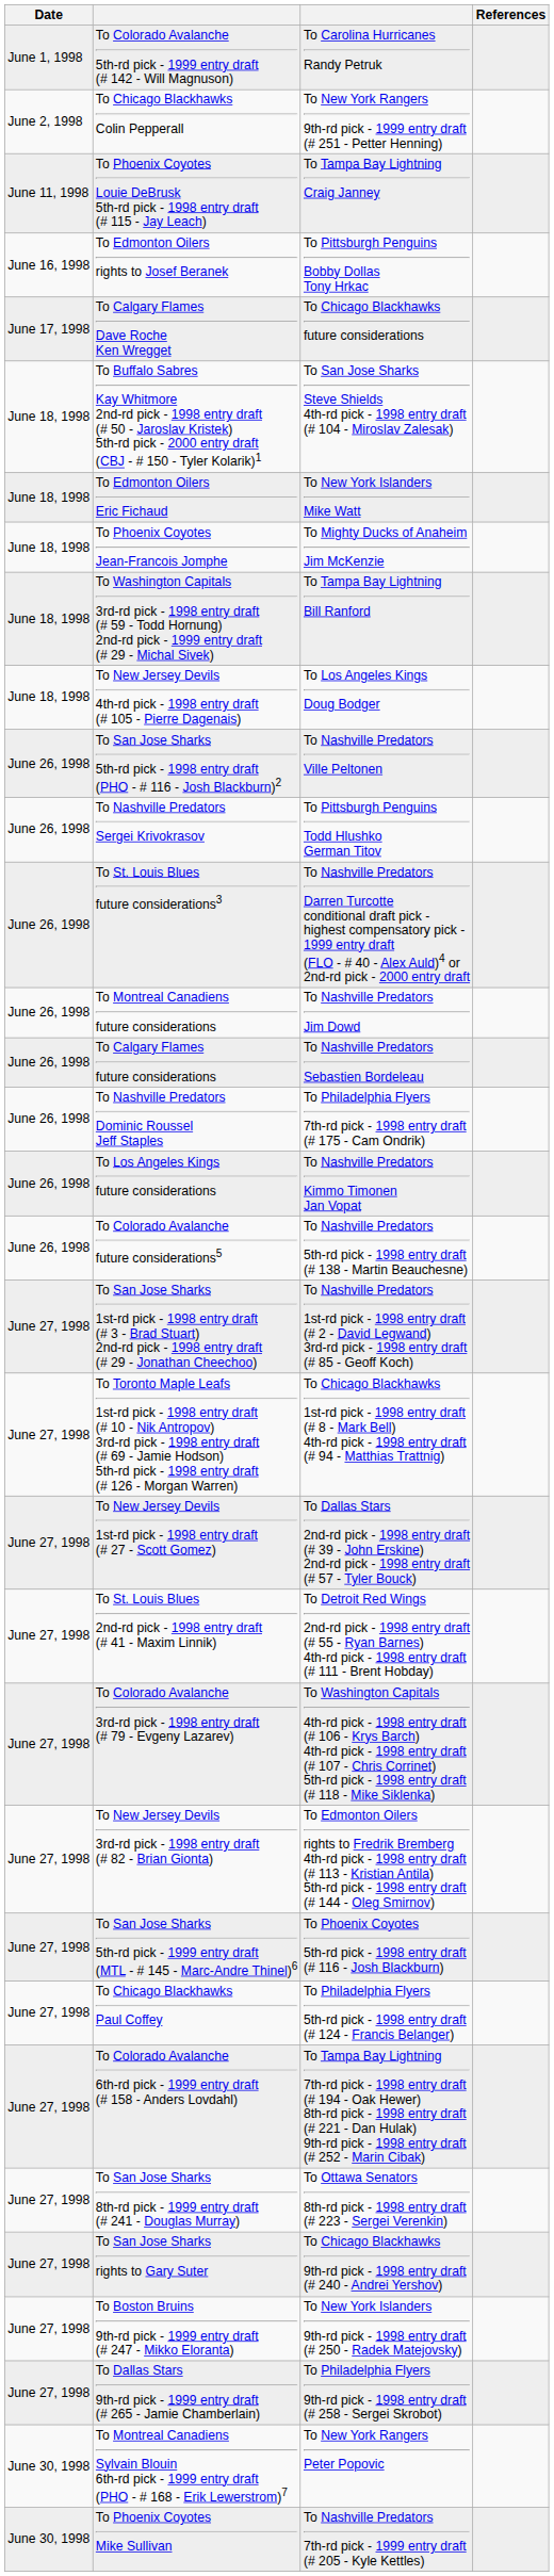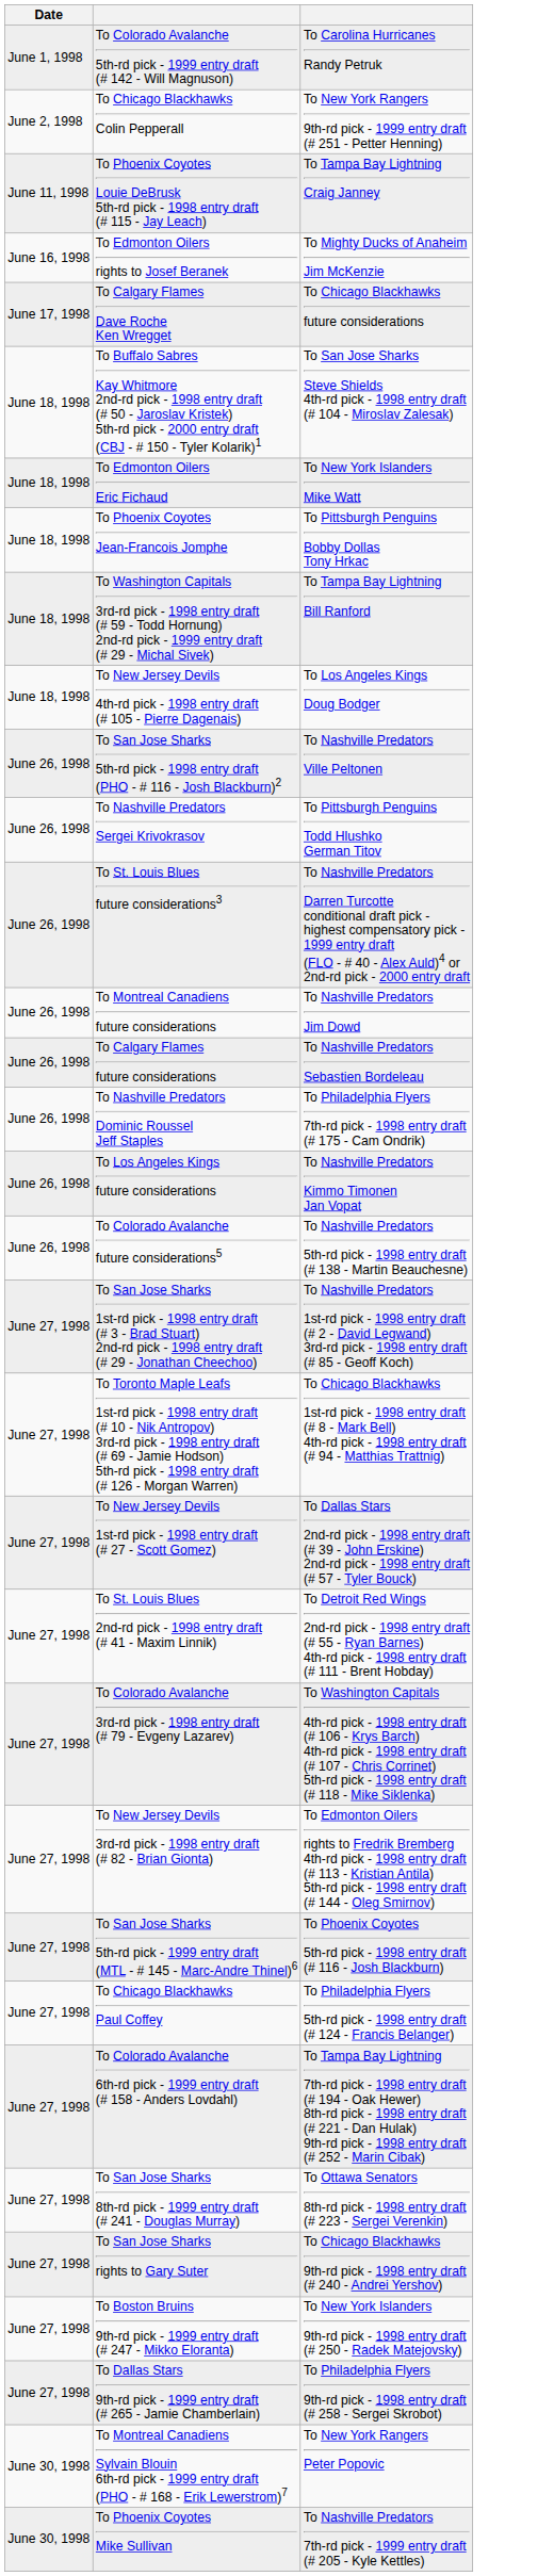 <table class="wikitable">
 <tr>
 <th>Date</th>
 <th></th>
 <th></th>
-<th>References</th>
 </tr>
 <tr bgcolor="#eeeeee">
 <td>June 1, 1998</td>
 <td valign="top">To <a href='#'>Colorado Avalanche</a><hr>5th-rd pick - <a href='#'>1999 entry draft</a><br>(# 142 - Will Magnuson)</td>
 <td valign="top">To <a href='#'>Carolina Hurricanes</a><hr>Randy Petruk</td>
-<td></td>
 </tr>
 <tr>
 <td>June 2, 1998</td>
 <td valign="top">To <a href='#'>Chicago Blackhawks</a><hr>Colin Pepperall</td>
 <td valign="top">To <a href='#'>New York Rangers</a><hr>9th-rd pick - <a href='#'>1999 entry draft</a><br>(# 251 - Petter Henning)</td>
-<td></td>
 </tr>
 <tr bgcolor="#eeeeee">
 <td>June 11, 1998</td>
 <td valign="top">To <a href='#'>Phoenix Coyotes</a><hr><a href='#'>Louie DeBrusk</a><br>5th-rd pick - <a href='#'>1998 entry draft</a><br>(# 115 - <a href='#'>Jay Leach</a>)</td>
 <td valign="top">To <a href='#'>Tampa Bay Lightning</a><hr><a href='#'>Craig Janney</a></td>
-<td></td>
 </tr>
 <tr>
 <td>June 16, 1998</td>
 <td valign="top">To <a href='#'>Edmonton Oilers</a><hr>rights to <a href='#'>Josef Beranek</a></td>
-<td valign="top">To <a href='#'>Pittsburgh Penguins</a><hr><a href='#'>Bobby Dollas</a><br><a href='#'>Tony Hrkac</a></td>
-<td></td>
+<td valign="top">To <a href='#'>Mighty Ducks of Anaheim</a><hr><a href='#'>Jim McKenzie</a></td>
 </tr>
 <tr bgcolor="#eeeeee">
 <td>June 17, 1998</td>
 <td valign="top">To <a href='#'>Calgary Flames</a><hr><a href='#'>Dave Roche</a><br><a href='#'>Ken Wregget</a></td>
 <td valign="top">To <a href='#'>Chicago Blackhawks</a><hr>future considerations</td>
-<td></td>
 </tr>
 <tr>
 <td>June 18, 1998</td>
 <td valign="top">To <a href='#'>Buffalo Sabres</a><hr><a href='#'>Kay Whitmore</a><br>2nd-rd pick - <a href='#'>1998 entry draft</a><br>(# 50 - <a href='#'>Jaroslav Kristek</a>)<br>5th-rd pick - <a href='#'>2000 entry draft</a><br>(<a href='#'>CBJ</a> - # 150 - Tyler Kolarik)<sup>1</sup></td>
 <td valign="top">To <a href='#'>San Jose Sharks</a><hr><a href='#'>Steve Shields</a><br>4th-rd pick - <a href='#'>1998 entry draft</a><br>(# 104 - <a href='#'>Miroslav Zalesak</a>)</td>
-<td></td>
 </tr>
 <tr bgcolor="#eeeeee">
 <td>June 18, 1998</td>
 <td valign="top">To <a href='#'>Edmonton Oilers</a><hr><a href='#'>Eric Fichaud</a></td>
 <td valign="top">To <a href='#'>New York Islanders</a><hr><a href='#'>Mike Watt</a></td>
-<td></td>
 </tr>
 <tr>
 <td>June 18, 1998</td>
 <td valign="top">To <a href='#'>Phoenix Coyotes</a><hr><a href='#'>Jean-Francois Jomphe</a></td>
-<td valign="top">To <a href='#'>Mighty Ducks of Anaheim</a><hr><a href='#'>Jim McKenzie</a></td>
-<td></td>
+<td valign="top">To <a href='#'>Pittsburgh Penguins</a><hr><a href='#'>Bobby Dollas</a><br><a href='#'>Tony Hrkac</a></td>
 </tr>
 <tr bgcolor="#eeeeee">
 <td>June 18, 1998</td>
 <td valign="top">To <a href='#'>Washington Capitals</a><hr>3rd-rd pick - <a href='#'>1998 entry draft</a><br>(# 59 - Todd Hornung)<br>2nd-rd pick - <a href='#'>1999 entry draft</a><br>(# 29 - <a href='#'>Michal Sivek</a>)</td>
 <td valign="top">To <a href='#'>Tampa Bay Lightning</a><hr><a href='#'>Bill Ranford</a></td>
-<td></td>
 </tr>
 <tr>
 <td>June 18, 1998</td>
 <td valign="top">To <a href='#'>New Jersey Devils</a><hr>4th-rd pick - <a href='#'>1998 entry draft</a><br>(# 105 - <a href='#'>Pierre Dagenais</a>)</td>
 <td valign="top">To <a href='#'>Los Angeles Kings</a><hr><a href='#'>Doug Bodger</a></td>
-<td></td>
 </tr>
 <tr bgcolor="#eeeeee">
 <td>June 26, 1998</td>
 <td valign="top">To <a href='#'>San Jose Sharks</a><hr>5th-rd pick - <a href='#'>1998 entry draft</a><br>(<a href='#'>PHO</a> - # 116 - <a href='#'>Josh Blackburn</a>)<sup>2</sup></td>
 <td valign="top">To <a href='#'>Nashville Predators</a><hr><a href='#'>Ville Peltonen</a></td>
-<td></td>
 </tr>
 <tr>
 <td>June 26, 1998</td>
 <td valign="top">To <a href='#'>Nashville Predators</a><hr><a href='#'>Sergei Krivokrasov</a></td>
 <td valign="top">To <a href='#'>Pittsburgh Penguins</a><hr><a href='#'>Todd Hlushko</a><br><a href='#'>German Titov</a></td>
-<td></td>
 </tr>
 <tr bgcolor="#eeeeee">
 <td>June 26, 1998</td>
 <td valign="top">To <a href='#'>St. Louis Blues</a><hr>future considerations<sup>3</sup></td>
 <td valign="top">To <a href='#'>Nashville Predators</a><hr><a href='#'>Darren Turcotte</a><br>conditional draft pick - <br>highest compensatory pick -<br><a href='#'>1999 entry draft</a><br>(<a href='#'>FLO</a> - # 40 - <a href='#'>Alex Auld</a>)<sup>4</sup> or<br>2nd-rd pick - <a href='#'>2000 entry draft</a></td>
-<td></td>
 </tr>
 <tr>
 <td>June 26, 1998</td>
 <td valign="top">To <a href='#'>Montreal Canadiens</a><hr>future considerations</td>
 <td valign="top">To <a href='#'>Nashville Predators</a><hr><a href='#'>Jim Dowd</a></td>
-<td></td>
 </tr>
 <tr bgcolor="#eeeeee">
 <td>June 26, 1998</td>
 <td valign="top">To <a href='#'>Calgary Flames</a><hr>future considerations</td>
 <td valign="top">To <a href='#'>Nashville Predators</a><hr><a href='#'>Sebastien Bordeleau</a></td>
-<td></td>
 </tr>
 <tr>
 <td>June 26, 1998</td>
 <td valign="top">To <a href='#'>Nashville Predators</a><hr><a href='#'>Dominic Roussel</a><br><a href='#'>Jeff Staples</a></td>
 <td valign="top">To <a href='#'>Philadelphia Flyers</a><hr>7th-rd pick - <a href='#'>1998 entry draft</a><br>(# 175 - Cam Ondrik)</td>
-<td></td>
 </tr>
 <tr bgcolor="#eeeeee">
 <td>June 26, 1998</td>
 <td valign="top">To <a href='#'>Los Angeles Kings</a><hr>future considerations</td>
 <td valign="top">To <a href='#'>Nashville Predators</a><hr><a href='#'>Kimmo Timonen</a><br><a href='#'>Jan Vopat</a></td>
-<td></td>
 </tr>
 <tr>
 <td>June 26, 1998</td>
 <td valign="top">To <a href='#'>Colorado Avalanche</a><hr>future considerations<sup>5</sup></td>
 <td valign="top">To <a href='#'>Nashville Predators</a><hr>5th-rd pick - <a href='#'>1998 entry draft</a><br>(# 138 - Martin Beauchesne)</td>
-<td></td>
 </tr>
 <tr bgcolor="#eeeeee">
 <td>June 27, 1998</td>
 <td valign="top">To <a href='#'>San Jose Sharks</a><hr>1st-rd pick - <a href='#'>1998 entry draft</a><br>(# 3 - <a href='#'>Brad Stuart</a>)<br>2nd-rd pick - <a href='#'>1998 entry draft</a><br>(# 29 - <a href='#'>Jonathan Cheechoo</a>)</td>
 <td valign="top">To <a href='#'>Nashville Predators</a><hr>1st-rd pick - <a href='#'>1998 entry draft</a><br>(# 2 - <a href='#'>David Legwand</a>)<br>3rd-rd pick - <a href='#'>1998 entry draft</a><br>(# 85 - Geoff Koch)</td>
-<td></td>
 </tr>
 <tr>
 <td>June 27, 1998</td>
 <td valign="top">To <a href='#'>Toronto Maple Leafs</a><hr>1st-rd pick - <a href='#'>1998 entry draft</a><br>(# 10 - <a href='#'>Nik Antropov</a>)<br>3rd-rd pick - <a href='#'>1998 entry draft</a><br>(# 69 - Jamie Hodson)<br>5th-rd pick - <a href='#'>1998 entry draft</a><br>(# 126 - Morgan Warren)</td>
 <td valign="top">To <a href='#'>Chicago Blackhawks</a><hr>1st-rd pick - <a href='#'>1998 entry draft</a><br>(# 8 - <a href='#'>Mark Bell</a>)<br>4th-rd pick - <a href='#'>1998 entry draft</a><br>(# 94 - <a href='#'>Matthias Trattnig</a>)</td>
-<td></td>
 </tr>
 <tr bgcolor="#eeeeee">
 <td>June 27, 1998</td>
 <td valign="top">To <a href='#'>New Jersey Devils</a><hr>1st-rd pick - <a href='#'>1998 entry draft</a><br>(# 27 - <a href='#'>Scott Gomez</a>)</td>
 <td valign="top">To <a href='#'>Dallas Stars</a><hr>2nd-rd pick - <a href='#'>1998 entry draft</a><br>(# 39 - <a href='#'>John Erskine</a>)<br>2nd-rd pick - <a href='#'>1998 entry draft</a><br>(# 57 - <a href='#'>Tyler Bouck</a>)</td>
-<td></td>
 </tr>
 <tr>
 <td>June 27, 1998</td>
 <td valign="top">To <a href='#'>St. Louis Blues</a><hr>2nd-rd pick - <a href='#'>1998 entry draft</a><br>(# 41 - Maxim Linnik)</td>
 <td valign="top">To <a href='#'>Detroit Red Wings</a><hr>2nd-rd pick - <a href='#'>1998 entry draft</a><br>(# 55 - <a href='#'>Ryan Barnes</a>)<br>4th-rd pick - <a href='#'>1998 entry draft</a><br>(# 111 - Brent Hobday)</td>
-<td></td>
 </tr>
 <tr bgcolor="#eeeeee">
 <td>June 27, 1998</td>
 <td valign="top">To <a href='#'>Colorado Avalanche</a><hr>3rd-rd pick - <a href='#'>1998 entry draft</a><br>(# 79 - Evgeny Lazarev)</td>
 <td valign="top">To <a href='#'>Washington Capitals</a><hr>4th-rd pick - <a href='#'>1998 entry draft</a><br>(# 106 - <a href='#'>Krys Barch</a>)<br>4th-rd pick - <a href='#'>1998 entry draft</a><br>(# 107 - <a href='#'>Chris Corrinet</a>)<br>5th-rd pick - <a href='#'>1998 entry draft</a><br>(# 118 - <a href='#'>Mike Siklenka</a>)</td>
-<td></td>
 </tr>
 <tr>
 <td>June 27, 1998</td>
 <td valign="top">To <a href='#'>New Jersey Devils</a><hr>3rd-rd pick - <a href='#'>1998 entry draft</a><br>(# 82 - <a href='#'>Brian Gionta</a>)</td>
 <td valign="top">To <a href='#'>Edmonton Oilers</a><hr>rights to <a href='#'>Fredrik Bremberg</a><br>4th-rd pick - <a href='#'>1998 entry draft</a><br>(# 113 - <a href='#'>Kristian Antila</a>)<br>5th-rd pick - <a href='#'>1998 entry draft</a><br>(# 144 - <a href='#'>Oleg Smirnov</a>)</td>
-<td></td>
 </tr>
 <tr bgcolor="#eeeeee">
 <td>June 27, 1998</td>
 <td valign="top">To <a href='#'>San Jose Sharks</a><hr>5th-rd pick - <a href='#'>1999 entry draft</a><br>(<a href='#'>MTL</a> - # 145 - <a href='#'>Marc-Andre Thinel</a>)<sup>6</sup></td>
 <td valign="top">To <a href='#'>Phoenix Coyotes</a><hr>5th-rd pick - <a href='#'>1998 entry draft</a><br>(# 116 - <a href='#'>Josh Blackburn</a>)</td>
-<td></td>
 </tr>
 <tr>
 <td>June 27, 1998</td>
 <td valign="top">To <a href='#'>Chicago Blackhawks</a><hr><a href='#'>Paul Coffey</a></td>
 <td valign="top">To <a href='#'>Philadelphia Flyers</a><hr>5th-rd pick - <a href='#'>1998 entry draft</a><br>(# 124 - <a href='#'>Francis Belanger</a>)</td>
-<td></td>
 </tr>
 <tr bgcolor="#eeeeee">
 <td>June 27, 1998</td>
 <td valign="top">To <a href='#'>Colorado Avalanche</a><hr>6th-rd pick - <a href='#'>1999 entry draft</a><br>(# 158 - Anders Lovdahl)</td>
 <td valign="top">To <a href='#'>Tampa Bay Lightning</a><hr>7th-rd pick - <a href='#'>1998 entry draft</a><br>(# 194 - Oak Hewer)<br>8th-rd pick - <a href='#'>1998 entry draft</a><br>(# 221 - Dan Hulak)<br>9th-rd pick - <a href='#'>1998 entry draft</a><br>(# 252 - <a href='#'>Marin Cibak</a>)</td>
-<td></td>
 </tr>
 <tr>
 <td>June 27, 1998</td>
 <td valign="top">To <a href='#'>San Jose Sharks</a><hr>8th-rd pick - <a href='#'>1999 entry draft</a><br>(# 241 - <a href='#'> Douglas Murray</a>)</td>
 <td valign="top">To <a href='#'>Ottawa Senators</a><hr>8th-rd pick - <a href='#'>1998 entry draft</a><br>(# 223 - <a href='#'>Sergei Verenkin</a>)</td>
-<td></td>
 </tr>
 <tr bgcolor="#eeeeee">
 <td>June 27, 1998</td>
 <td valign="top">To <a href='#'>San Jose Sharks</a><hr>rights to <a href='#'>Gary Suter</a></td>
 <td valign="top">To <a href='#'>Chicago Blackhawks</a><hr>9th-rd pick - <a href='#'>1998 entry draft</a><br>(# 240 - <a href='#'>Andrei Yershov</a>)</td>
-<td></td>
 </tr>
 <tr>
 <td>June 27, 1998</td>
 <td valign="top">To <a href='#'>Boston Bruins</a><hr>9th-rd pick - <a href='#'>1999 entry draft</a><br>(# 247 - <a href='#'>Mikko Eloranta</a>)</td>
 <td valign="top">To <a href='#'>New York Islanders</a><hr>9th-rd pick - <a href='#'>1998 entry draft</a><br>(# 250 - <a href='#'>Radek Matejovsky</a>)</td>
-<td></td>
 </tr>
 <tr bgcolor="#eeeeee">
 <td>June 27, 1998</td>
 <td valign="top">To <a href='#'>Dallas Stars</a><hr>9th-rd pick - <a href='#'>1999 entry draft</a><br>(# 265 - Jamie Chamberlain)</td>
 <td valign="top">To <a href='#'>Philadelphia Flyers</a><hr>9th-rd pick - <a href='#'>1998 entry draft</a><br>(# 258 - Sergei Skrobot)</td>
-<td></td>
 </tr>
 <tr>
 <td>June 30, 1998</td>
 <td valign="top">To <a href='#'>Montreal Canadiens</a><hr><a href='#'>Sylvain Blouin</a><br>6th-rd pick - <a href='#'>1999 entry draft</a><br>(<a href='#'>PHO</a> - # 168 - <a href='#'>Erik Lewerstrom</a>)<sup>7</sup></td>
 <td valign="top">To <a href='#'>New York Rangers</a><hr><a href='#'>Peter Popovic</a></td>
-<td></td>
 </tr>
 <tr bgcolor="#eeeeee">
 <td>June 30, 1998</td>
 <td valign="top">To <a href='#'>Phoenix Coyotes</a><hr><a href='#'>Mike Sullivan</a></td>
 <td valign="top">To <a href='#'>Nashville Predators</a><hr>7th-rd pick - <a href='#'>1999 entry draft</a><br>(# 205 - Kyle Kettles)</td>
-<td></td>
 </tr>
 </table>
